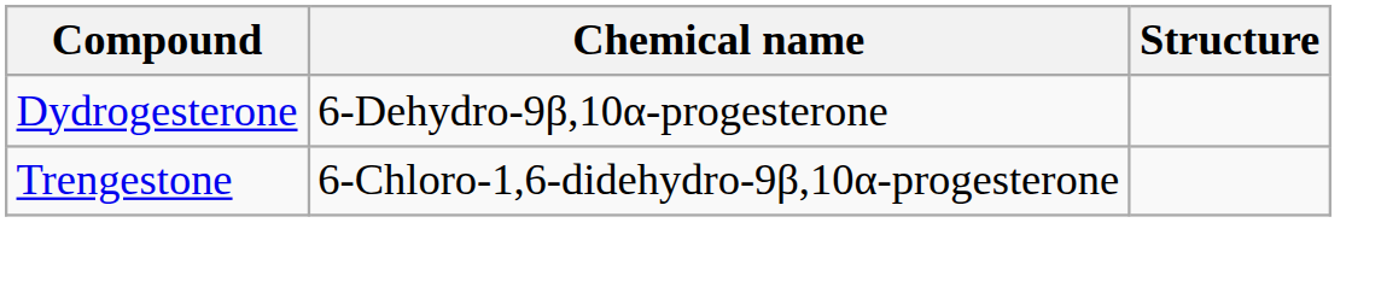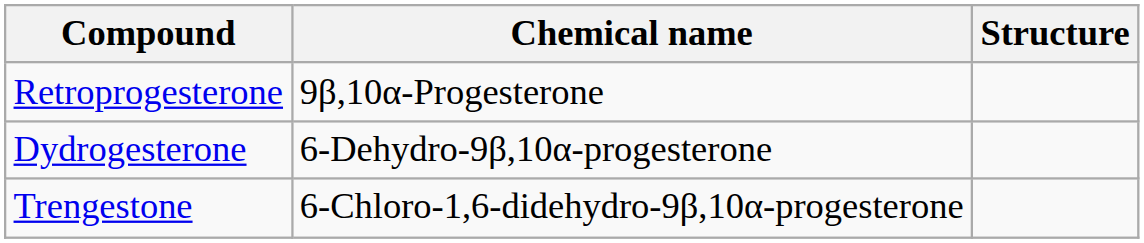 <table class="wikitable" border="1">
 <tr>
 <th>Compound</th>
 <th>Chemical name</th>
 <th>Structure</th>
+</tr>
+<tr>
+<td><a href='#'>Retroprogesterone</a></td>
+<td>9β,10α-Progesterone</td>
+<td></td>
 </tr>
 <tr>
 <td><a href='#'>Dydrogesterone</a></td>
 <td>6-Dehydro-9β,10α-progesterone</td>
 <td></td>
 </tr>
 <tr>
 <td><a href='#'>Trengestone</a></td>
 <td>6-Chloro-1,6-didehydro-9β,10α-progesterone</td>
 <td></td>
 </tr>
 </table>
